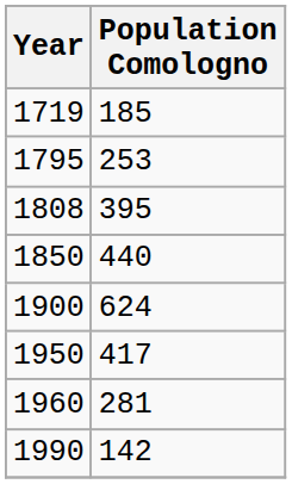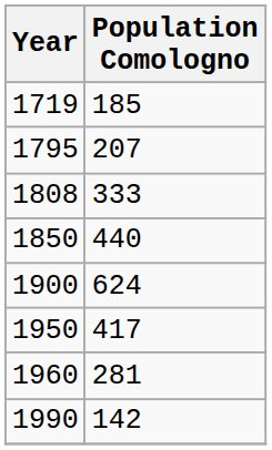 <table class="wikitable">
 <tr>
 <th>Year</th>
 <th>Population <br>Comologno</th>
 </tr>
 <tr>
 <td>1719</td>
 <td>185</td>
 </tr>
 <tr>
 <td>1795</td>
-<td>253</td>
+<td>207</td>
 </tr>
 <tr>
 <td>1808</td>
-<td>395</td>
+<td>333</td>
 </tr>
 <tr>
 <td>1850</td>
 <td>440</td>
 </tr>
 <tr>
 <td>1900</td>
 <td>624</td>
 </tr>
 <tr>
 <td>1950</td>
 <td>417</td>
 </tr>
 <tr>
 <td>1960</td>
 <td>281</td>
 </tr>
 <tr>
 <td>1990</td>
 <td>142</td>
 </tr>
 <tr>
 </tr>
 </table>
